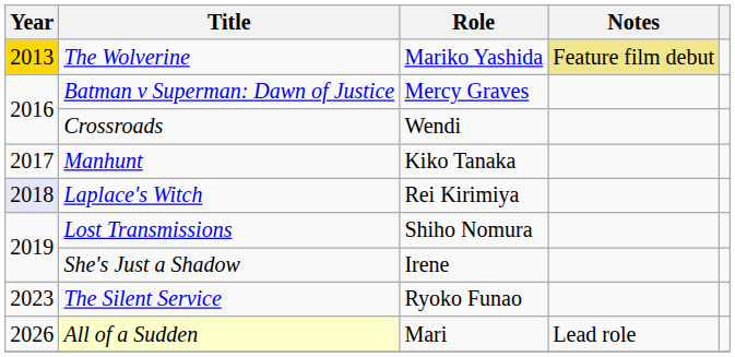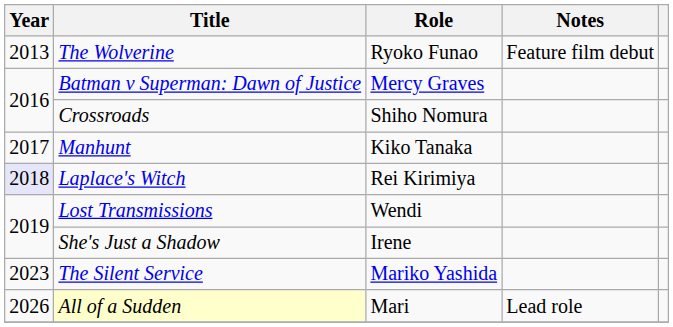 <table class="wikitable plainrowheaders sortable">
 <tr>
 <th scope="col">Year</th>
 <th scope="col">Title</th>
 <th scope="col">Role</th>
 <th scope="col"  class = "unsortable">Notes</th>
 <th scope="col"  class = "unsortable"></th>
 </tr>
 <tr>
-<td style="background: gold;">2013</td>
+<td>2013</td>
 <td><em><a href='#'>The Wolverine</a></em></td>
-<td><a href='#'>Mariko Yashida</a></td>
-<td style="background: khaki;">Feature film debut</td>
+<td>Ryoko Funao</td>
+<td>Feature film debut</td>
 <td></td>
 </tr>
 <tr>
 <td rowspan="2">2016</td>
 <td><em><a href='#'>Batman v Superman: Dawn of Justice</a></em></td>
 <td><a href='#'>Mercy Graves</a></td>
 <td></td>
 <td></td>
 </tr>
 <tr>
 <td><em>Crossroads</em></td>
-<td>Wendi</td>
+<td>Shiho Nomura</td>
 <td></td>
 <td></td>
 </tr>
 <tr>
 <td>2017</td>
 <td><em><a href='#'>Manhunt</a></em></td>
 <td>Kiko Tanaka</td>
 <td></td>
 <td></td>
 </tr>
 <tr>
 <td style="background: lavender;">2018</td>
 <td><em><a href='#'>Laplace's Witch</a></em></td>
 <td>Rei Kirimiya</td>
 <td></td>
 <td></td>
 </tr>
 <tr>
 <td rowspan="2">2019</td>
 <td><em><a href='#'>Lost Transmissions</a></em></td>
-<td>Shiho Nomura</td>
+<td>Wendi</td>
 <td></td>
 <td></td>
 </tr>
 <tr>
 <td><em>She's Just a Shadow</em></td>
 <td>Irene</td>
 <td></td>
 <td></td>
 </tr>
 <tr>
 <td>2023</td>
 <td><em><a href='#'>The Silent Service</a></em></td>
-<td>Ryoko Funao</td>
+<td><a href='#'>Mariko Yashida</a></td>
 <td></td>
 <td></td>
 </tr>
 <tr>
 <td>2026</td>
 <td style="background:#FFFFCC;"><em>All of a Sudden</em> </td>
 <td>Mari</td>
 <td>Lead role</td>
 <td></td>
 </tr>
 <tr>
 </tr>
 </table>
